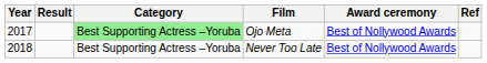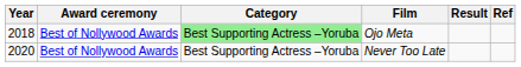 <table class="wikitable">
 <tr>
 <th>Year</th>
-<th>Result</th>
+<th>Award ceremony</th>
 <th>Category</th>
 <th>Film</th>
-<th>Award ceremony</th>
+<th>Result</th>
 <th>Ref</th>
 </tr>
 <tr>
-<td>2017</td>
-<td></td>
+<td>2018</td>
+<td><a href='#'>Best of Nollywood Awards</a></td>
 <td style="background: lightgreen;">Best Supporting Actress –Yoruba</td>
 <td><em>Ojo Meta</em></td>
-<td><a href='#'>Best of Nollywood Awards</a></td>
+<td></td>
 <td></td>
 </tr>
 <tr>
-<td>2018</td>
-<td></td>
+<td>2020</td>
+<td><a href='#'>Best of Nollywood Awards</a></td>
 <td>Best Supporting Actress –Yoruba</td>
 <td><em>Never Too Late</em></td>
-<td><a href='#'>Best of Nollywood Awards</a></td>
+<td></td>
 <td></td>
 </tr>
 </table>
